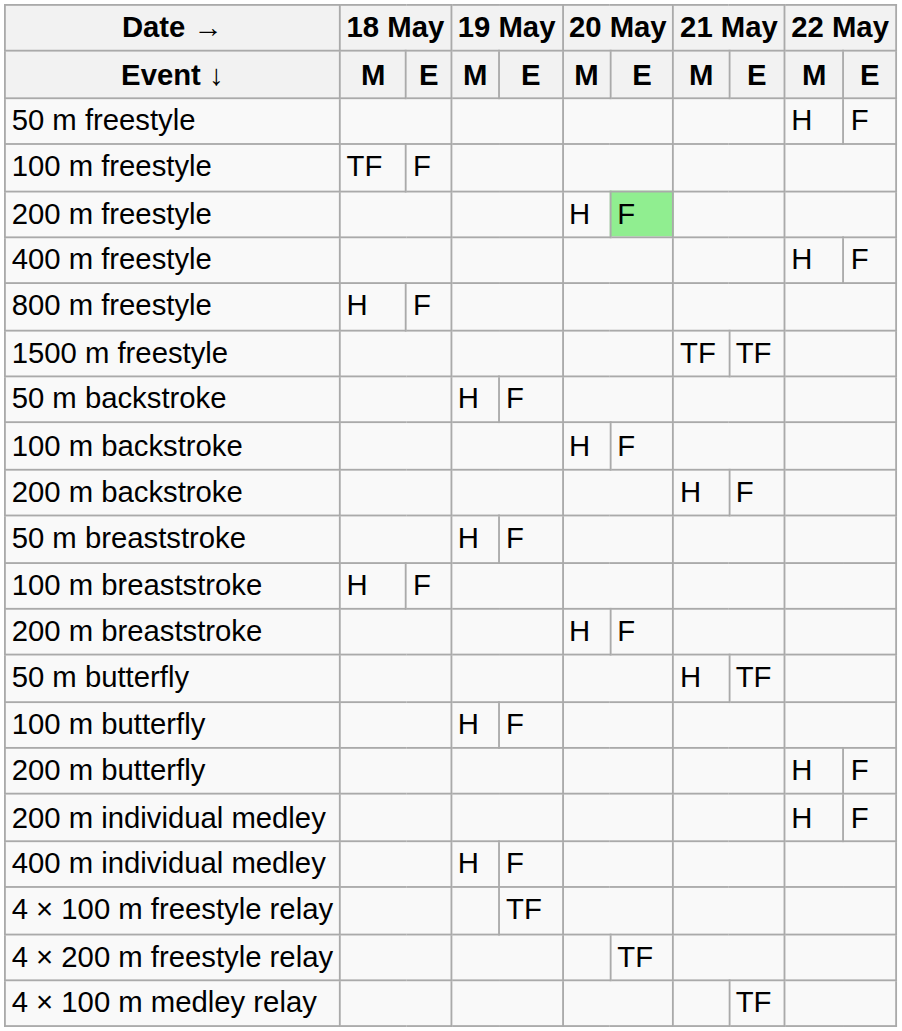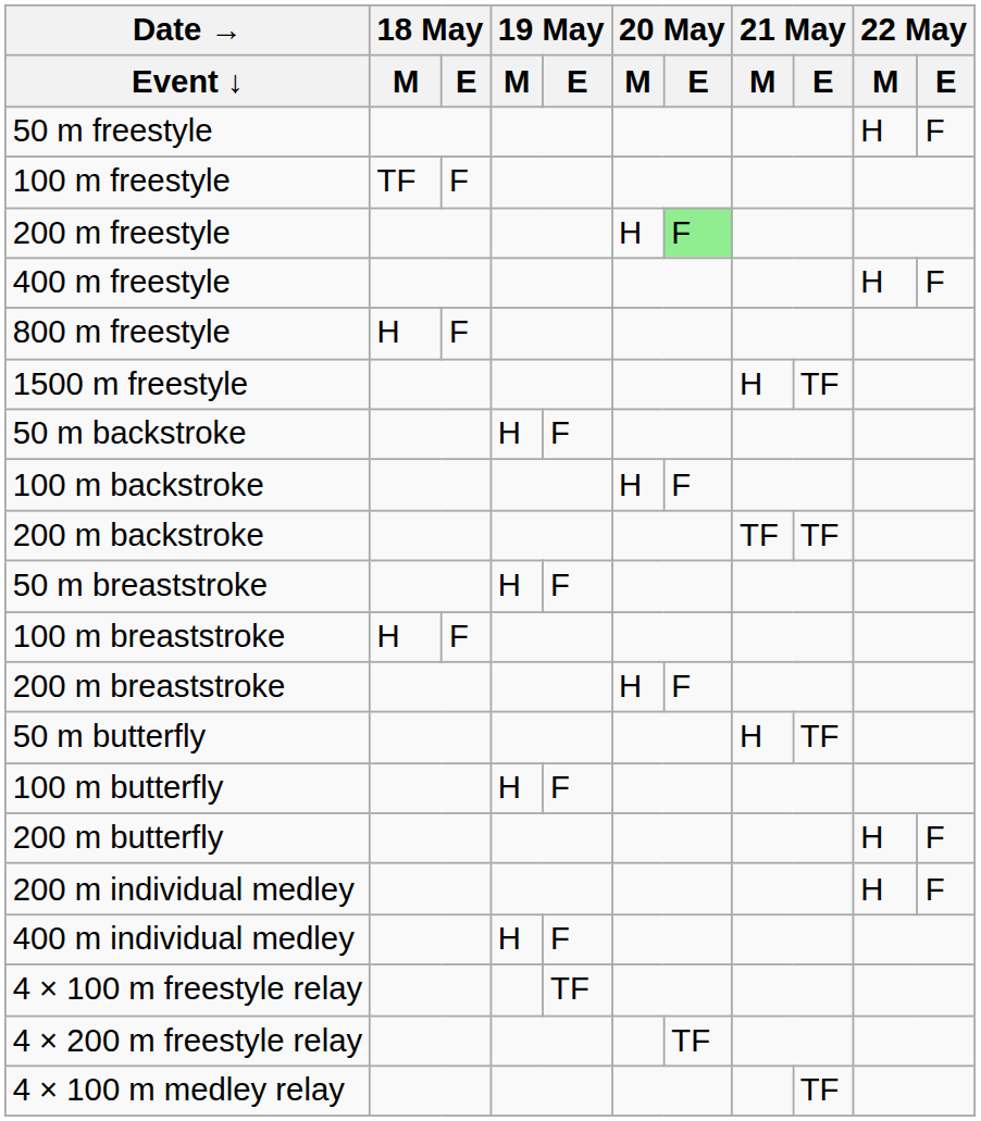 <table class="wikitable swimming-schedule floatleft">
 <tr>
 <th>Date →</th>
 <th colspan=2>18 May</th>
 <th colspan=2>19 May</th>
 <th colspan=2>20 May</th>
 <th colspan=2>21 May</th>
 <th colspan=2>22 May</th>
 </tr>
 <tr>
 <th>Event ↓</th>
 <th>M</th>
 <th>E</th>
 <th>M</th>
 <th>E</th>
 <th>M</th>
 <th>E</th>
 <th>M</th>
 <th>E</th>
 <th>M</th>
 <th>E</th>
 </tr>
 <tr>
 <td class=event>50 m freestyle</td>
 <td colspan=2></td>
 <td colspan=2></td>
 <td colspan=2></td>
 <td colspan=2></td>
 <td class=heats>H</td>
 <td class=final>F</td>
 </tr>
 <tr>
 <td class=event>100 m freestyle</td>
 <td class=timed-final>TF</td>
 <td class=final>F</td>
 <td colspan=2></td>
 <td colspan=2></td>
 <td colspan=2></td>
 <td colspan=2></td>
 </tr>
 <tr>
 <td class=event>200 m freestyle</td>
 <td colspan=2></td>
 <td colspan=2></td>
 <td class=heats>H</td>
 <td class=final style="background: lightgreen;">F</td>
 <td colspan=2></td>
 <td colspan=2></td>
 </tr>
 <tr>
 <td class=event>400 m freestyle</td>
 <td colspan=2></td>
 <td colspan=2></td>
 <td colspan=2></td>
 <td colspan=2></td>
 <td class=heats>H</td>
 <td class=final>F</td>
 </tr>
 <tr>
 <td class=event>800 m freestyle</td>
 <td class=heats>H</td>
 <td class=final>F</td>
 <td colspan=2></td>
 <td colspan=2></td>
 <td colspan=2></td>
 <td colspan=2></td>
 </tr>
 <tr>
 <td class=event>1500 m freestyle</td>
 <td colspan=2></td>
 <td colspan=2></td>
 <td colspan=2></td>
-<td class=timed-final>TF</td>
+<td class=heats>H</td>
 <td class=timed-final>TF</td>
 <td colspan=2></td>
 </tr>
 <tr>
 <td class=event>50 m backstroke</td>
 <td colspan=2></td>
 <td class=heats>H</td>
 <td class=final>F</td>
 <td colspan=2></td>
 <td colspan=2></td>
 <td colspan=2></td>
 </tr>
 <tr>
 <td class=event>100 m backstroke</td>
 <td colspan=2></td>
 <td colspan=2></td>
 <td class=heats>H</td>
 <td class=final>F</td>
 <td colspan=2></td>
 <td colspan=2></td>
 </tr>
 <tr>
 <td class=event>200 m backstroke</td>
 <td colspan=2></td>
 <td colspan=2></td>
 <td colspan=2></td>
-<td class=heats>H</td>
-<td class=final>F</td>
+<td class=timed-final>TF</td>
+<td class=timed-final>TF</td>
 <td colspan=2></td>
 </tr>
 <tr>
 <td class=event>50 m breaststroke</td>
 <td colspan=2></td>
 <td class=heats>H</td>
 <td class=final>F</td>
 <td colspan=2></td>
 <td colspan=2></td>
 <td colspan=2></td>
 </tr>
 <tr>
 <td class=event>100 m breaststroke</td>
 <td class=heats>H</td>
 <td class=final>F</td>
 <td colspan=2></td>
 <td colspan=2></td>
 <td colspan=2></td>
 <td colspan=2></td>
 </tr>
 <tr>
 <td class=event>200 m breaststroke</td>
 <td colspan=2></td>
 <td colspan=2></td>
 <td class=heats>H</td>
 <td class=final>F</td>
 <td colspan=2></td>
 <td colspan=2></td>
 </tr>
 <tr>
 <td class=event>50 m butterfly</td>
 <td colspan=2></td>
 <td colspan=2></td>
 <td colspan=2></td>
 <td class=heats>H</td>
 <td class=timed-final>TF</td>
 <td colspan=2></td>
 </tr>
 <tr>
 <td class=event>100 m butterfly</td>
 <td colspan=2></td>
 <td class=heats>H</td>
 <td class=final>F</td>
 <td colspan=2></td>
 <td colspan=2></td>
 <td colspan=2></td>
 </tr>
 <tr>
 <td class=event>200 m butterfly</td>
 <td colspan=2></td>
 <td colspan=2></td>
 <td colspan=2></td>
 <td colspan=2></td>
 <td class=heats>H</td>
 <td class=final>F</td>
 </tr>
 <tr>
 <td class=event>200 m individual medley</td>
 <td colspan=2></td>
 <td colspan=2></td>
 <td colspan=2></td>
 <td colspan=2></td>
 <td class=heats>H</td>
 <td class=final>F</td>
 </tr>
 <tr>
 <td class=event>400 m individual medley</td>
 <td colspan=2></td>
 <td class=heats>H</td>
 <td class=final>F</td>
 <td colspan=2></td>
 <td colspan=2></td>
 <td colspan=2></td>
 </tr>
 <tr>
 <td class=event>4 × 100 m freestyle relay</td>
 <td colspan=2></td>
 <td></td>
 <td class=timed-final>TF</td>
 <td colspan=2></td>
 <td colspan=2></td>
 <td colspan=2></td>
 </tr>
 <tr>
 <td class=event>4 × 200 m freestyle relay</td>
 <td colspan=2></td>
 <td colspan=2></td>
 <td></td>
 <td class=timed-final>TF</td>
 <td colspan=2></td>
 <td colspan=2></td>
 </tr>
 <tr>
 <td class=event>4 × 100 m medley relay</td>
 <td colspan=2></td>
 <td colspan=2></td>
 <td colspan=2></td>
 <td></td>
 <td class=timed-final>TF</td>
 <td colspan=2></td>
 </tr>
 </table>
